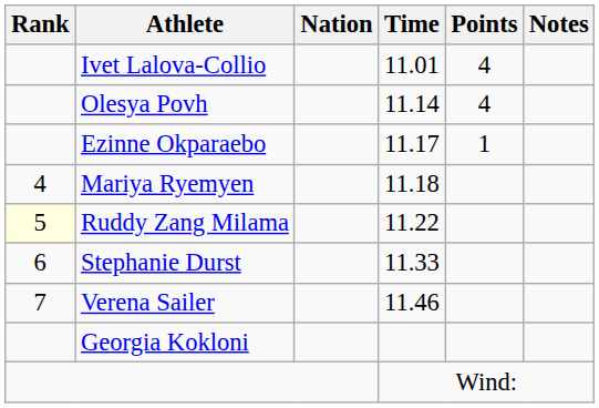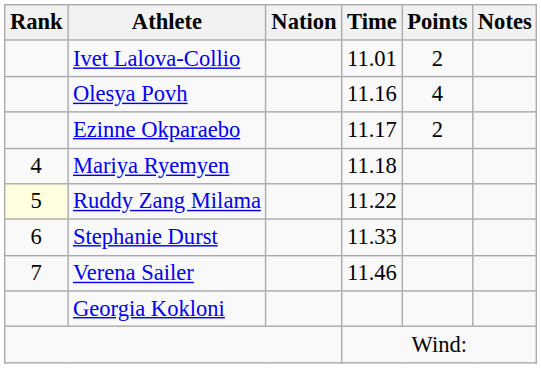 <table class="wikitable sortable" style="text-align:center;">
 <tr>
 <th scope="col" style="width: 10px;">Rank</th>
 <th scope="col">Athlete</th>
 <th scope="col">Nation</th>
 <th scope="col">Time</th>
 <th scope="col">Points</th>
 <th scope="col">Notes</th>
 </tr>
 <tr>
 <td></td>
 <td align=left><a href='#'>Ivet Lalova-Collio</a></td>
 <td align=left></td>
 <td>11.01</td>
-<td>4</td>
+<td>2</td>
 <td></td>
 </tr>
 <tr>
 <td></td>
 <td align=left><a href='#'>Olesya Povh</a></td>
 <td align=left></td>
-<td>11.14</td>
+<td>11.16</td>
 <td>4</td>
 <td></td>
 </tr>
 <tr>
 <td></td>
 <td align=left><a href='#'>Ezinne Okparaebo</a></td>
 <td align=left></td>
 <td>11.17</td>
-<td>1</td>
+<td>2</td>
 <td></td>
 </tr>
 <tr>
 <td>4</td>
 <td align=left><a href='#'>Mariya Ryemyen</a></td>
 <td align=left></td>
 <td>11.18</td>
 <td></td>
 <td></td>
 </tr>
 <tr>
 <td style="background: lightyellow;">5</td>
 <td align=left><a href='#'>Ruddy Zang Milama</a></td>
 <td align=left></td>
 <td>11.22</td>
 <td></td>
 <td></td>
 </tr>
 <tr>
 <td>6</td>
 <td align=left><a href='#'>Stephanie Durst</a></td>
 <td align=left></td>
 <td>11.33</td>
 <td></td>
 <td></td>
 </tr>
 <tr>
 <td>7</td>
 <td align=left><a href='#'>Verena Sailer</a></td>
 <td align=left></td>
 <td>11.46</td>
 <td></td>
 <td></td>
 </tr>
 <tr>
 <td></td>
 <td align=left><a href='#'>Georgia Kokloni</a></td>
 <td align=left></td>
 <td></td>
 <td></td>
 <td></td>
 </tr>
 <tr class="sortbottom">
 <td colspan="3"></td>
 <td colspan="3">Wind: </td>
 </tr>
 </table>
